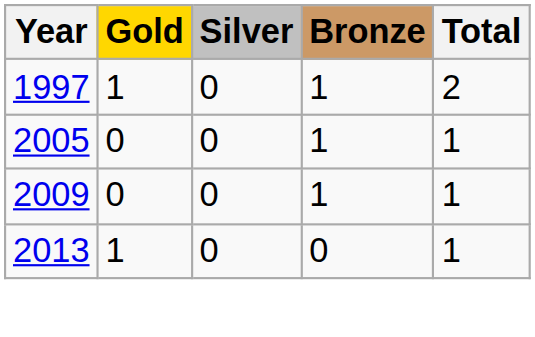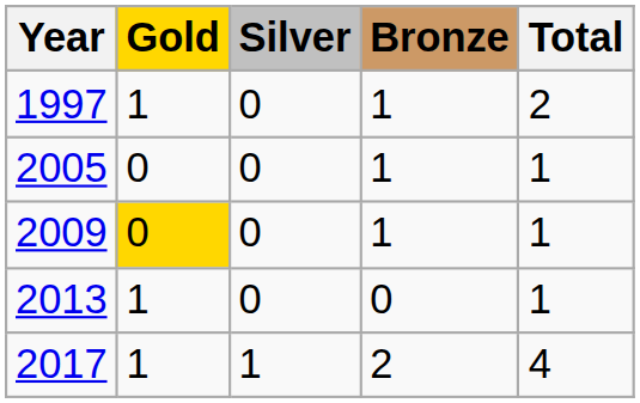 <table class="wikitable">
 <tr>
 <th>Year</th>
 <td style="background:gold; font-weight:bold;">Gold</td>
 <td style="background:silver; font-weight:bold;">Silver</td>
 <td style="background:#c96; font-weight:bold;">Bronze</td>
 <th>Total</th>
 </tr>
 <tr>
 <td><a href='#'>1997</a></td>
 <td>1</td>
 <td>0</td>
 <td>1</td>
 <td>2</td>
 </tr>
 <tr>
 <td><a href='#'>2005</a></td>
 <td>0</td>
 <td>0</td>
 <td>1</td>
 <td>1</td>
 </tr>
 <tr>
 <td><a href='#'>2009</a></td>
-<td>0</td>
+<td style="background: gold;">0</td>
 <td>0</td>
 <td>1</td>
 <td>1</td>
 </tr>
 <tr>
 <td><a href='#'>2013</a></td>
 <td>1</td>
 <td>0</td>
 <td>0</td>
 <td>1</td>
 </tr>
+<tr>
+<td><a href='#'>2017</a></td>
+<td>1</td>
+<td>1</td>
+<td>2</td>
+<td>4</td>
+</tr>
 </table>
